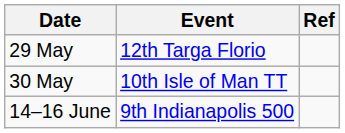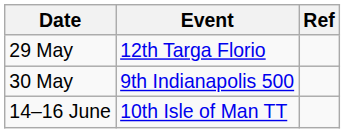 <table class="wikitable" style="font-size: 85%">
 <tr>
 <th>Date</th>
 <th>Event</th>
 <th>Ref</th>
 </tr>
 <tr>
 <td>29 May</td>
 <td><a href='#'>12th Targa Florio</a></td>
 <td></td>
 </tr>
 <tr>
 <td>30 May</td>
-<td><a href='#'>10th Isle of Man TT</a></td>
+<td><a href='#'>9th Indianapolis 500</a></td>
 <td></td>
 </tr>
 <tr>
 <td>14–16 June</td>
-<td><a href='#'>9th Indianapolis 500</a></td>
+<td><a href='#'>10th Isle of Man TT</a></td>
 <td></td>
 </tr>
 </table>
